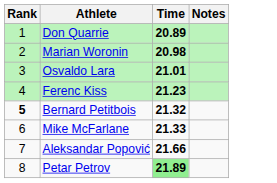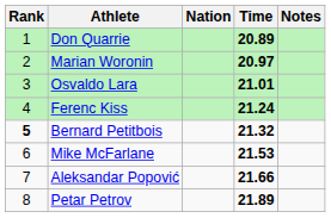 <table class="wikitable sortable" style="text-align:center">
 <tr>
 <th>Rank</th>
 <th>Athlete</th>
+<th>Nation</th>
 <th>Time</th>
 <th>Notes</th>
 </tr>
 <tr style="background:#bbf3bb;">
 <td>1</td>
 <td align=left><a href='#'>Don Quarrie</a></td>
+<td align=left></td>
 <td><strong>20.89</strong></td>
 <td></td>
 </tr>
 <tr style="background:#bbf3bb;">
 <td>2</td>
 <td align=left><a href='#'>Marian Woronin</a></td>
-<td><strong>20.98</strong></td>
+<td align=left></td>
+<td><strong>20.97</strong></td>
 <td></td>
 </tr>
 <tr style="background:#bbf3bb;">
 <td>3</td>
 <td align=left><a href='#'>Osvaldo Lara</a></td>
+<td align=left></td>
 <td><strong>21.01</strong></td>
 <td></td>
 </tr>
 <tr style="background:#bbf3bb;">
 <td>4</td>
 <td align=left><a href='#'>Ferenc Kiss</a></td>
-<td><strong>21.23</strong></td>
+<td align=left></td>
+<td><strong>21.24</strong></td>
 <td></td>
 </tr>
 <tr>
 <td><strong>5</strong></td>
 <td align=left><a href='#'>Bernard Petitbois</a></td>
+<td align=left></td>
 <td><strong>21.32</strong></td>
 <td></td>
 </tr>
 <tr>
 <td>6</td>
 <td align=left><a href='#'>Mike McFarlane</a></td>
-<td><strong>21.33</strong></td>
+<td align=left></td>
+<td><strong>21.53</strong></td>
 <td></td>
 </tr>
 <tr>
 <td>7</td>
 <td align=left><a href='#'>Aleksandar Popović</a></td>
+<td align=left></td>
 <td><strong>21.66</strong></td>
 <td></td>
 </tr>
 <tr>
 <td>8</td>
 <td align=left><a href='#'>Petar Petrov</a></td>
-<td style="background: lightgreen;"><strong>21.89</strong></td>
+<td align=left></td>
+<td><strong>21.89</strong></td>
 <td></td>
 </tr>
 </table>
